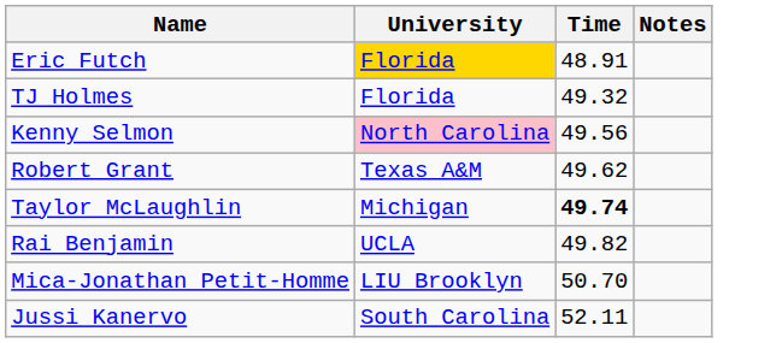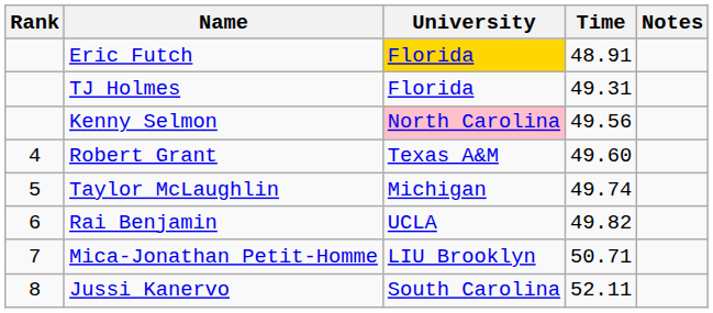 <table class="wikitable sortable" style="text-align:center">
 <tr>
+<th>Rank</th>
 <th>Name</th>
 <th>University</th>
 <th>Time</th>
 <th>Notes</th>
 </tr>
 <tr>
+<td></td>
 <td align=left><a href='#'>Eric Futch</a></td>
 <td align=left style="background: gold;"><a href='#'>Florida</a></td>
 <td>48.91</td>
 <td></td>
 </tr>
 <tr>
+<td></td>
 <td align=left><a href='#'>TJ Holmes</a></td>
 <td align=left><a href='#'>Florida</a></td>
-<td>49.32</td>
+<td>49.31</td>
 <td></td>
 </tr>
 <tr>
+<td></td>
 <td align=left><a href='#'>Kenny Selmon</a></td>
 <td align=left style="background: pink;"><a href='#'>North Carolina</a></td>
 <td>49.56</td>
 <td></td>
 </tr>
 <tr>
+<td>4</td>
 <td align=left><a href='#'>Robert Grant</a></td>
 <td align=left><a href='#'>Texas A&M</a></td>
-<td>49.62</td>
+<td>49.60</td>
 <td></td>
 </tr>
 <tr>
+<td>5</td>
 <td align=left><a href='#'>Taylor McLaughlin</a></td>
 <td align=left><a href='#'>Michigan</a></td>
-<td><strong>49.74</strong></td>
+<td>49.74</td>
 <td></td>
 </tr>
 <tr>
+<td>6</td>
 <td align=left><a href='#'>Rai Benjamin</a></td>
 <td align=left><a href='#'>UCLA</a></td>
 <td>49.82</td>
 <td></td>
 </tr>
 <tr>
+<td>7</td>
 <td align=left><a href='#'>Mica-Jonathan Petit-Homme</a> </td>
 <td align=left><a href='#'>LIU Brooklyn</a></td>
-<td>50.70</td>
+<td>50.71</td>
 <td></td>
 </tr>
 <tr>
+<td>8</td>
 <td align=left><a href='#'>Jussi Kanervo</a> </td>
 <td align=left><a href='#'>South Carolina</a></td>
 <td>52.11</td>
 <td></td>
 </tr>
 </table>
